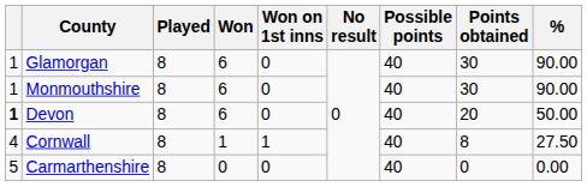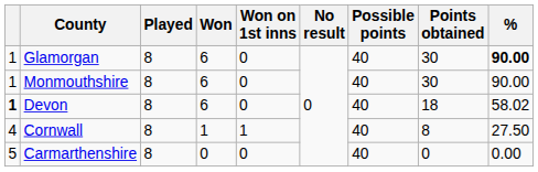 <table class="wikitable sortable">
 <tr>
 <th></th>
 <th>County</th>
 <th>Played</th>
 <th>Won</th>
 <th>Won on<br>1st inns</th>
 <th>No<br>result</th>
 <th>Possible<br>points</th>
 <th>Points<br>obtained</th>
 <th>%</th>
 </tr>
 <tr>
 <td>1</td>
 <td><a href='#'>Glamorgan</a></td>
 <td>8</td>
 <td>6</td>
 <td>0</td>
 <td rowspan="5">0</td>
 <td>40</td>
 <td>30</td>
-<td>90.00</td>
+<td><strong>90.00</strong></td>
 </tr>
 <tr>
 <td>1</td>
 <td><a href='#'>Monmouthshire</a></td>
 <td>8</td>
 <td>6</td>
 <td>0</td>
 <td>40</td>
 <td>30</td>
 <td>90.00</td>
 </tr>
 <tr>
 <td><strong>1</strong></td>
 <td><a href='#'>Devon</a></td>
 <td>8</td>
 <td>6</td>
 <td>0</td>
 <td>40</td>
-<td>20</td>
-<td>50.00</td>
+<td>18</td>
+<td>58.02</td>
 </tr>
 <tr>
 <td>4</td>
 <td><a href='#'>Cornwall</a></td>
 <td>8</td>
 <td>1</td>
 <td>1</td>
 <td>40</td>
 <td>8</td>
 <td>27.50</td>
 </tr>
 <tr>
 <td>5</td>
 <td><a href='#'>Carmarthenshire</a></td>
 <td>8</td>
 <td>0</td>
 <td>0</td>
 <td>40</td>
 <td>0</td>
 <td>0.00</td>
 </tr>
 </table>
